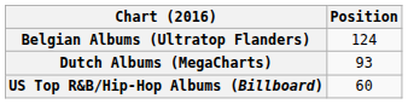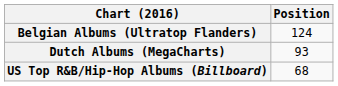 <table class="wikitable sortable plainrowheaders" style="text-align:center">
 <tr>
 <th scope="col">Chart (2016)</th>
 <th scope="col">Position</th>
 </tr>
 <tr>
 <th scope="row">Belgian Albums (Ultratop Flanders)</th>
 <td>124</td>
 </tr>
 <tr>
 <th scope="row">Dutch Albums (MegaCharts)</th>
 <td>93</td>
 </tr>
 <tr>
 <th scope="row">US Top R&B/Hip-Hop Albums (<em>Billboard</em>)</th>
-<td>60</td>
+<td>68</td>
 </tr>
 </table>
